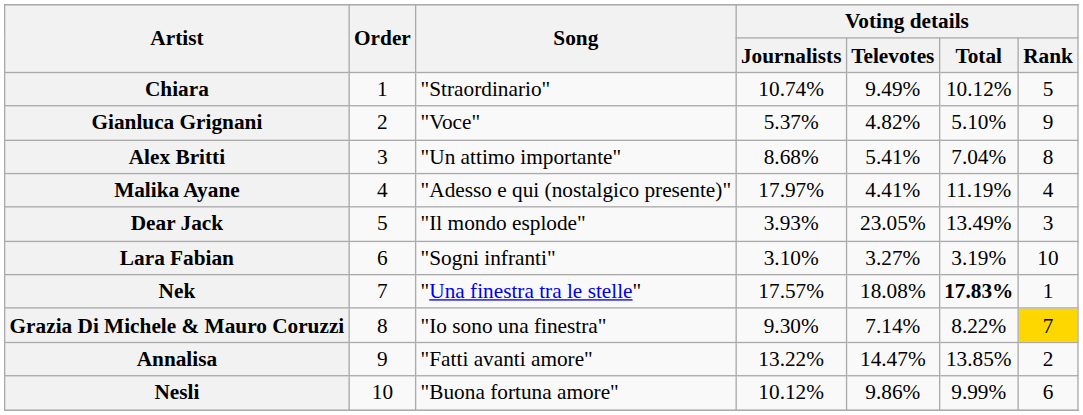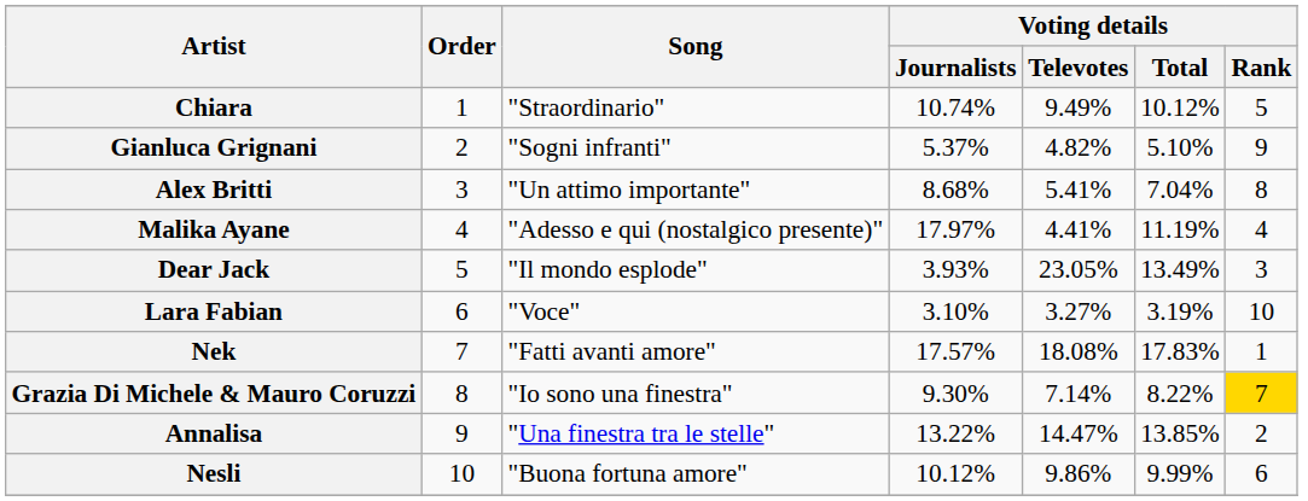 <table class="wikitable plainrowheaders sortable" style="text-align:center;">
 <tr>
 </tr>
 <tr>
 <th rowspan="2">Artist</th>
 <th rowspan="2">Order</th>
 <th rowspan="2">Song</th>
 <th colspan="4">Voting details</th>
 </tr>
 <tr>
 <th>Journalists</th>
 <th>Televotes</th>
 <th>Total</th>
 <th>Rank</th>
 </tr>
 <tr>
 <th scope="row">Chiara</th>
 <td>1</td>
 <td style="text-align:left;">"Straordinario"</td>
 <td>10.74%</td>
 <td>9.49%</td>
 <td>10.12%</td>
 <td>5</td>
 </tr>
 <tr>
 <th scope="row">Gianluca Grignani</th>
 <td>2</td>
-<td style="text-align:left;">"Voce"</td>
+<td style="text-align:left;">"Sogni infranti"</td>
 <td>5.37%</td>
 <td>4.82%</td>
 <td>5.10%</td>
 <td>9</td>
 </tr>
 <tr>
 <th scope="row">Alex Britti</th>
 <td>3</td>
 <td style="text-align:left;">"Un attimo importante"</td>
 <td>8.68%</td>
 <td>5.41%</td>
 <td>7.04%</td>
 <td>8</td>
 </tr>
 <tr>
 <th scope="row">Malika Ayane</th>
 <td>4</td>
 <td style="text-align:left;">"Adesso e qui (nostalgico presente)"</td>
 <td>17.97%</td>
 <td>4.41%</td>
 <td>11.19%</td>
 <td>4</td>
 </tr>
 <tr>
 <th scope="row">Dear Jack</th>
 <td>5</td>
 <td style="text-align:left;">"Il mondo esplode"</td>
 <td>3.93%</td>
 <td>23.05%</td>
 <td>13.49%</td>
 <td>3</td>
 </tr>
 <tr>
 <th scope="row">Lara Fabian</th>
 <td>6</td>
-<td style="text-align:left;">"Sogni infranti"</td>
+<td style="text-align:left;">"Voce"</td>
 <td>3.10%</td>
 <td>3.27%</td>
 <td>3.19%</td>
 <td>10</td>
 </tr>
 <tr>
 <th scope="row">Nek</th>
 <td>7</td>
-<td style="text-align:left;">"<a href='#'>Una finestra tra le stelle</a>"</td>
+<td style="text-align:left;">"Fatti avanti amore"</td>
 <td>17.57%</td>
 <td>18.08%</td>
-<td><strong>17.83%</strong></td>
+<td>17.83%</td>
 <td>1</td>
 </tr>
 <tr>
 <th scope="row">Grazia Di Michele & Mauro Coruzzi</th>
 <td>8</td>
 <td style="text-align:left;">"Io sono una finestra"</td>
 <td>9.30%</td>
 <td>7.14%</td>
 <td>8.22%</td>
 <td style="background: gold;">7</td>
 </tr>
 <tr>
 <th scope="row">Annalisa</th>
 <td>9</td>
-<td style="text-align:left;">"Fatti avanti amore"</td>
+<td style="text-align:left;">"<a href='#'>Una finestra tra le stelle</a>"</td>
 <td>13.22%</td>
 <td>14.47%</td>
 <td>13.85%</td>
 <td>2</td>
 </tr>
 <tr>
 <th scope="row">Nesli</th>
 <td>10</td>
 <td style="text-align:left;">"Buona fortuna amore"</td>
 <td>10.12%</td>
 <td>9.86%</td>
 <td>9.99%</td>
 <td>6</td>
 </tr>
 <tr>
 </tr>
 </table>
